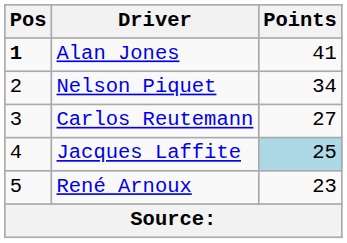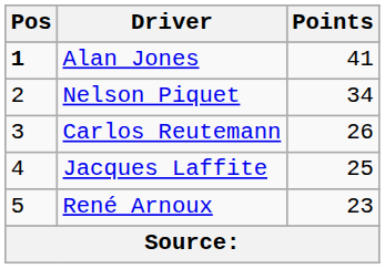 <table class="wikitable" style="font-size: 95%;">
 <tr>
 <th>Pos</th>
 <th>Driver</th>
 <th>Points</th>
 </tr>
 <tr>
 <td><strong>1</strong></td>
 <td> <a href='#'>Alan Jones</a></td>
 <td align="right">41</td>
 </tr>
 <tr>
 <td>2</td>
 <td> <a href='#'>Nelson Piquet</a></td>
 <td align="right">34</td>
 </tr>
 <tr>
 <td>3</td>
 <td> <a href='#'>Carlos Reutemann</a></td>
-<td align="right">27</td>
+<td align="right">26</td>
 </tr>
 <tr>
 <td>4</td>
 <td> <a href='#'>Jacques Laffite</a></td>
-<td align="right" style="background: lightblue;">25</td>
+<td align="right">25</td>
 </tr>
 <tr>
 <td>5</td>
 <td> <a href='#'>René Arnoux</a></td>
 <td align="right">23</td>
 </tr>
 <tr>
 <th colspan=4>Source:</th>
 </tr>
 </table>
